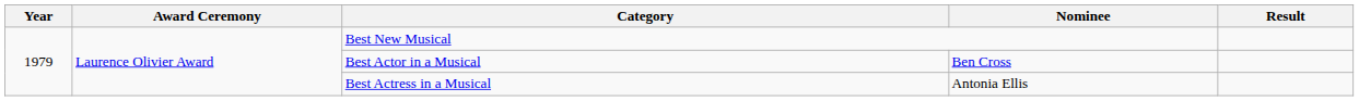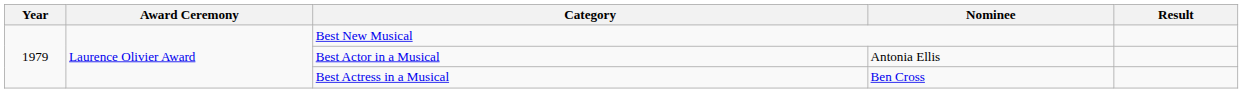 <table class="wikitable" width="95%">
 <tr>
 <th width="5%">Year</th>
 <th width="20%">Award Ceremony</th>
 <th width="45%">Category</th>
 <th width="20%">Nominee</th>
 <th width="10%">Result</th>
 </tr>
 <tr>
 <td rowspan="3" align="center">1979</td>
 <td rowspan="3"><a href='#'>Laurence Olivier Award</a></td>
 <td colspan="2"><a href='#'>Best New Musical</a></td>
 <td></td>
 </tr>
 <tr>
 <td><a href='#'>Best Actor in a Musical</a></td>
-<td><a href='#'>Ben Cross</a></td>
+<td>Antonia Ellis</td>
 <td></td>
 </tr>
 <tr>
 <td><a href='#'>Best Actress in a Musical</a></td>
-<td>Antonia Ellis</td>
+<td><a href='#'>Ben Cross</a></td>
 <td></td>
 </tr>
 </table>
